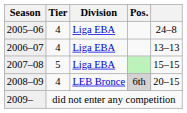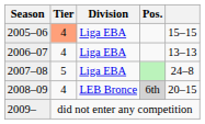 <table class="wikitable" style="font-size:85%">
 <tr>
 <th>Season</th>
 <th>Tier</th>
 <th>Division</th>
 <th>Pos.</th>
 <th></th>
 </tr>
 <tr>
 <td style="background:#efefef;">2005–06</td>
-<td align="center">4</td>
+<td align="center" style="background: lightsalmon;">4</td>
 <td><a href='#'>Liga EBA</a></td>
 <td align="center"></td>
-<td align="center">24–8</td>
+<td align="center">15–15</td>
 </tr>
 <tr>
 <td style="background:#efefef;">2006–07</td>
 <td align="center">4</td>
 <td><a href='#'>Liga EBA</a></td>
 <td align="center"></td>
 <td align="center">13–13</td>
 </tr>
 <tr>
 <td style="background:#efefef;">2007–08</td>
 <td align="center">5</td>
 <td><a href='#'>Liga EBA</a></td>
 <td style="background:#BBF3BB" align="center"></td>
-<td align="center">15–15</td>
+<td align="center">24–8</td>
 </tr>
 <tr>
 <td style="background:#efefef;">2008–09</td>
 <td align="center">4</td>
 <td><a href='#'>LEB Bronce</a></td>
 <td align="center" style="background: lightgrey;">6th</td>
 <td align="center">20–15</td>
 </tr>
 <tr>
 <td style="background:#efefef;">2009–</td>
 <td colspan=7 align="center">did not enter any competition</td>
 </tr>
 </table>
